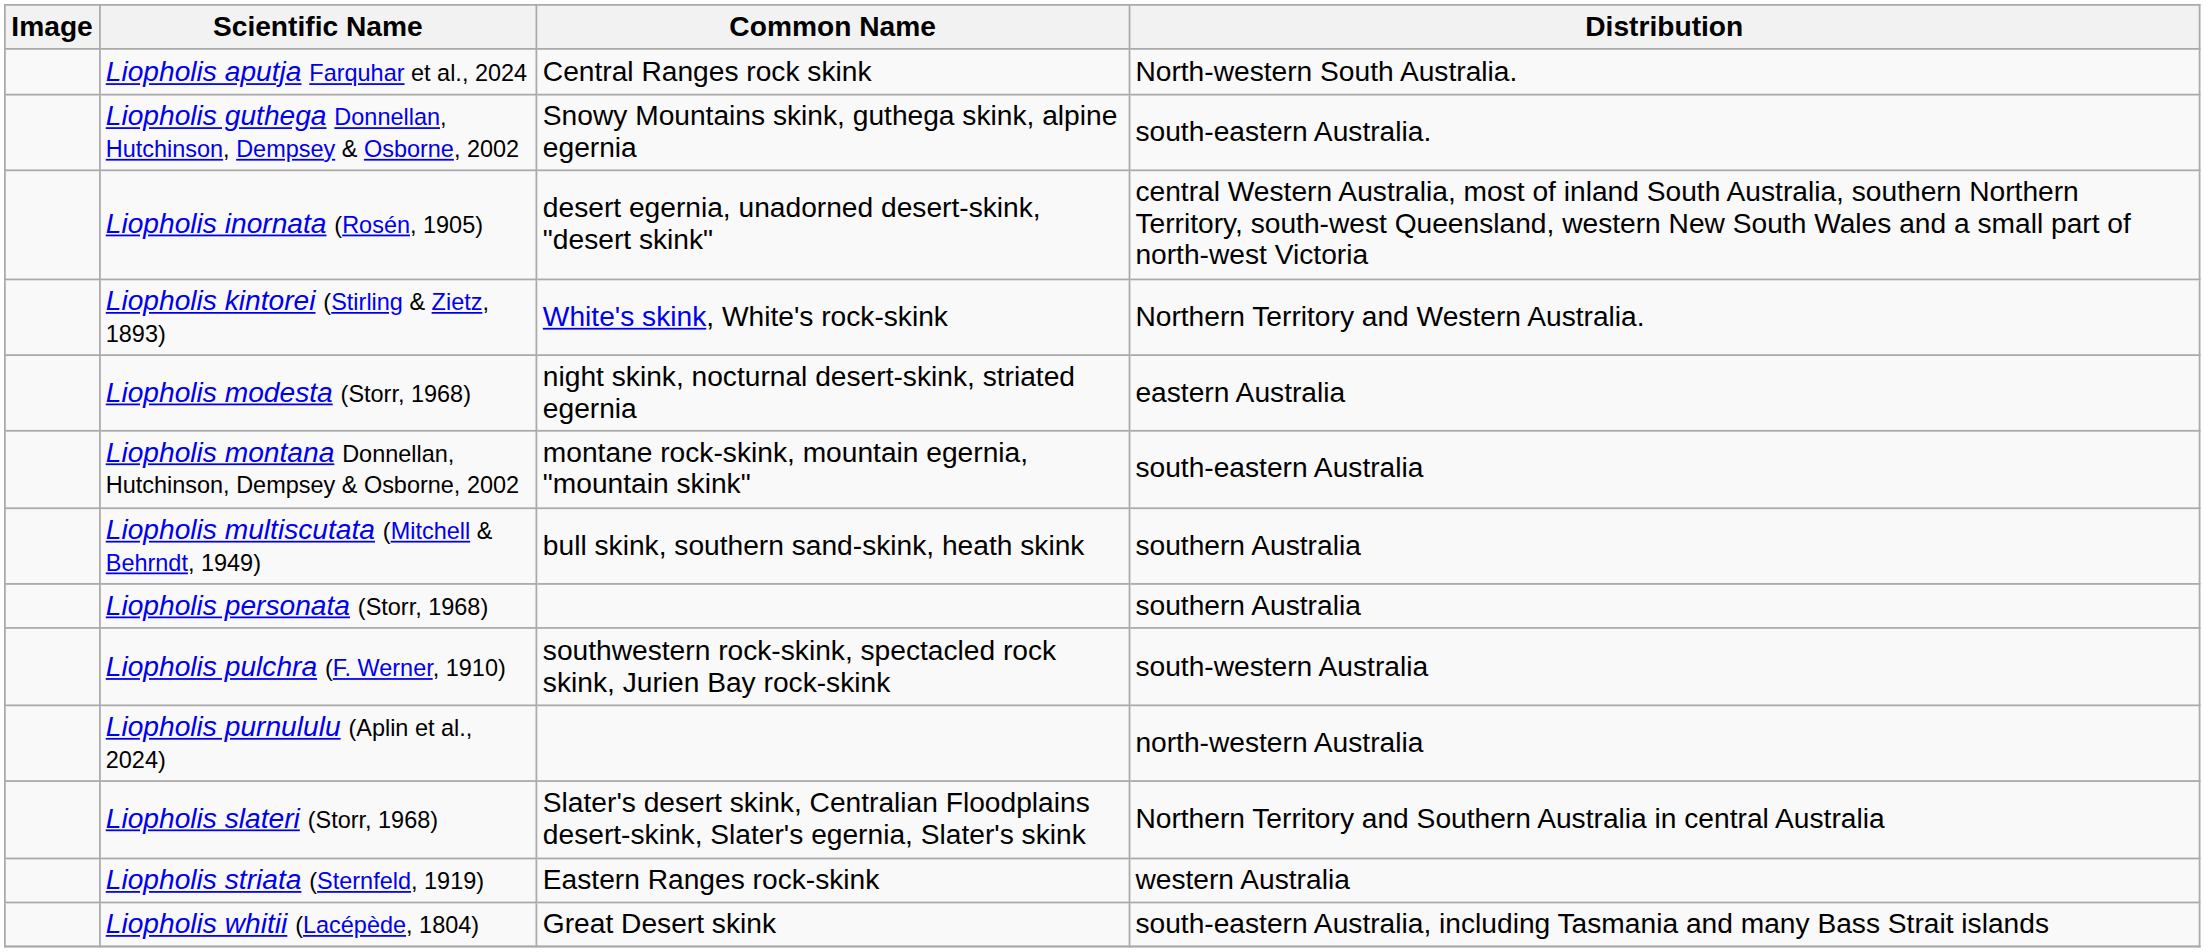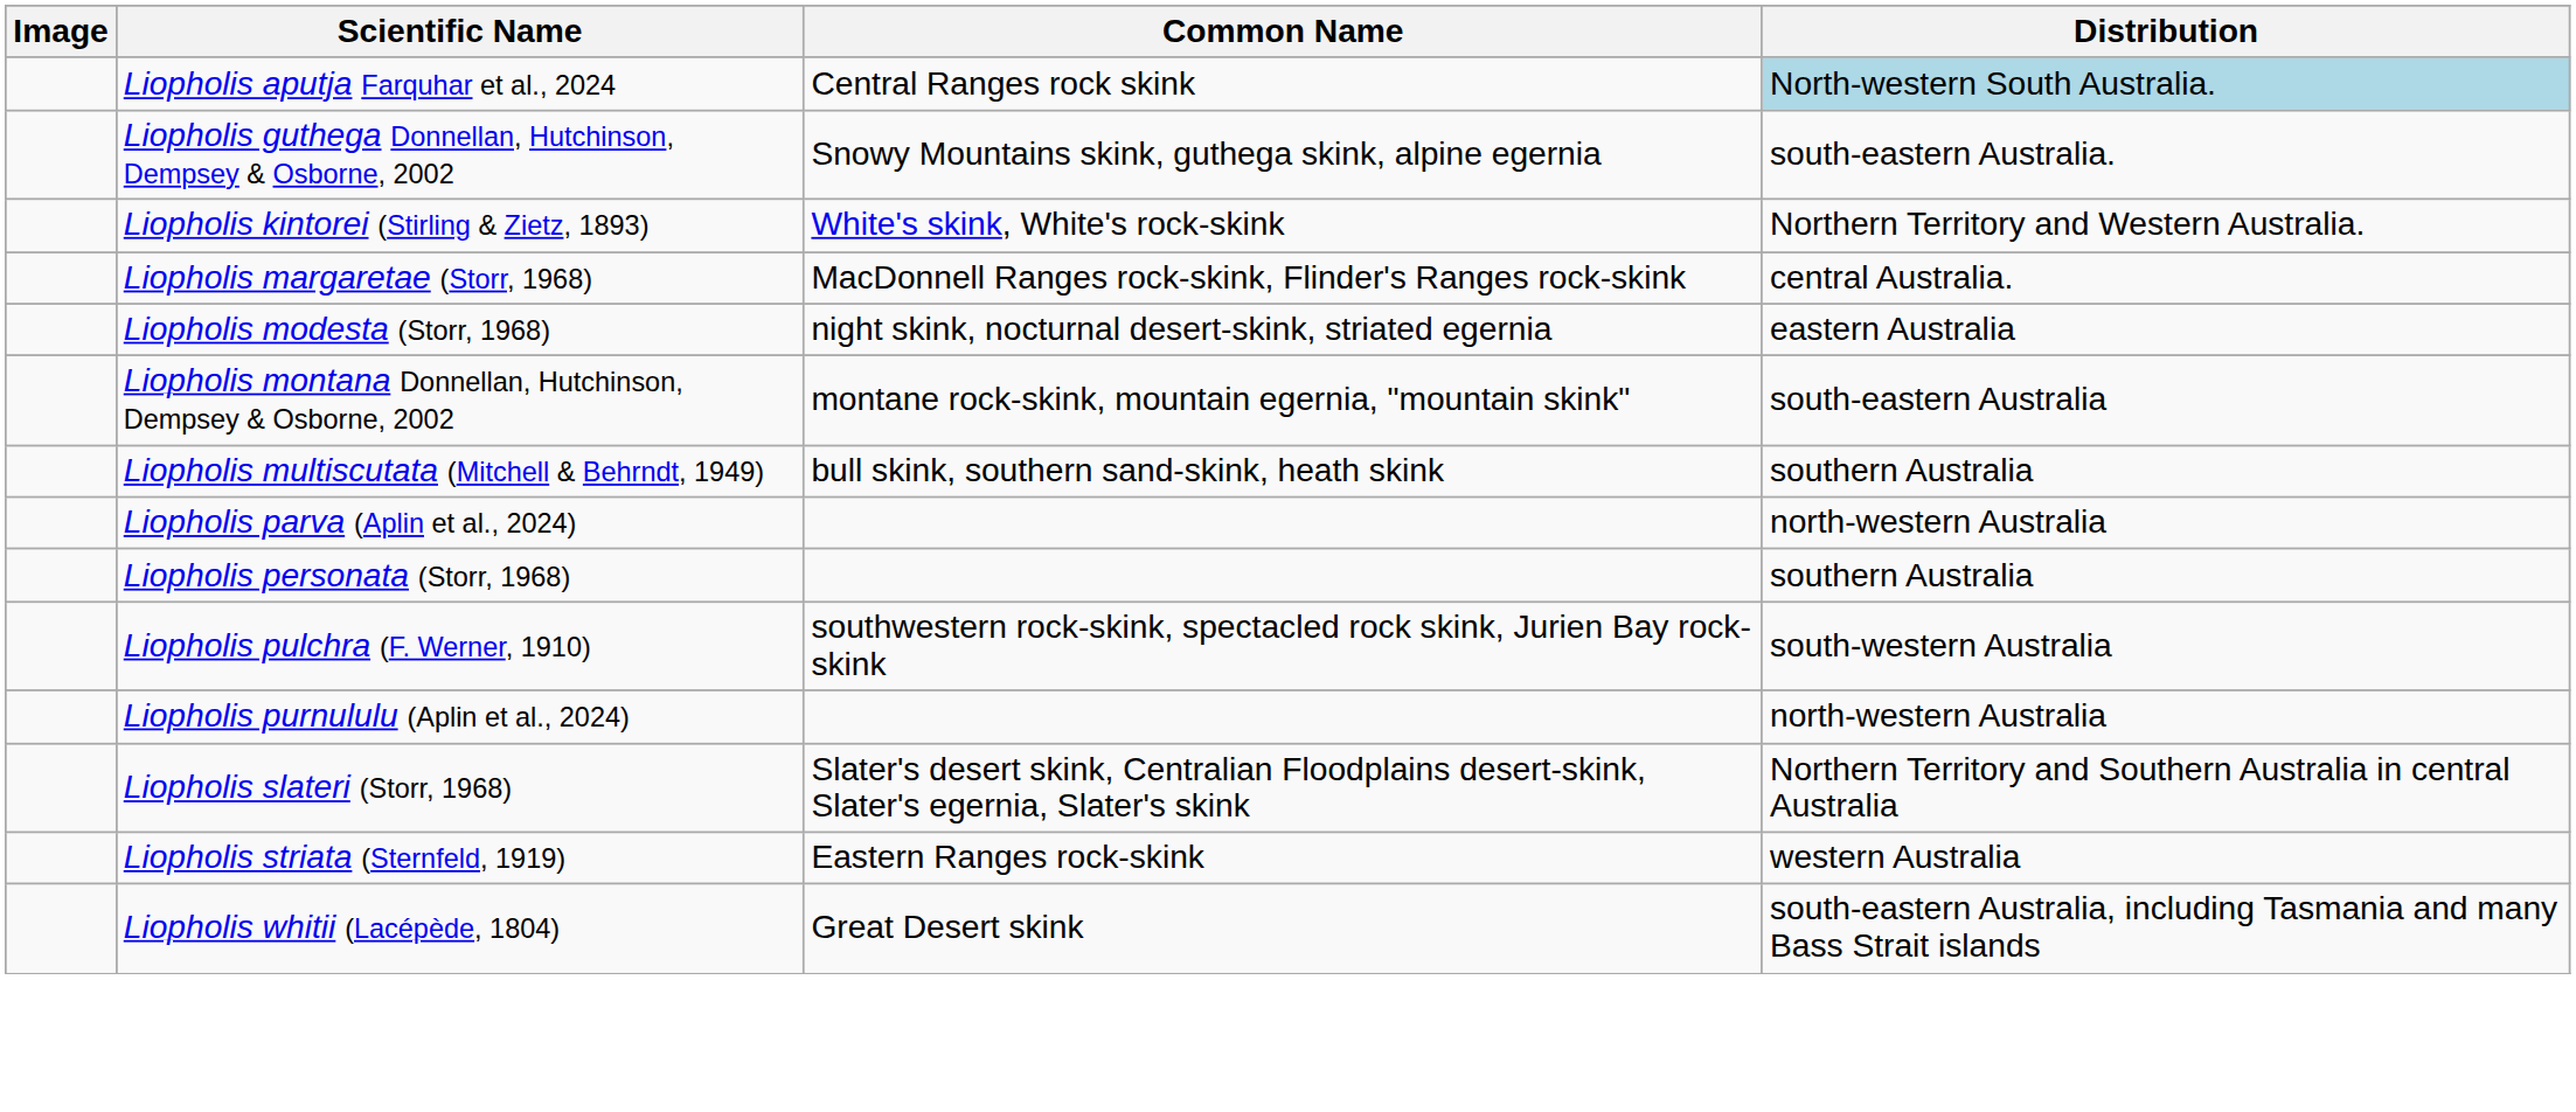 <table class="wikitable">
 <tr>
 <th>Image</th>
 <th>Scientific Name</th>
 <th>Common Name</th>
 <th>Distribution</th>
 </tr>
 <tr>
 <td></td>
 <td><em><a href='#'>Liopholis aputja</a></em> <small><a href='#'>Farquhar</a> et al., 2024</small></td>
 <td>Central Ranges rock skink</td>
-<td>North-western South Australia.</td>
+<td style="background: lightblue;">North-western South Australia.</td>
 </tr>
 <tr>
 <td></td>
 <td><em><a href='#'>Liopholis guthega</a></em> <small><a href='#'>Donnellan</a>, <a href='#'>Hutchinson</a>, <a href='#'>Dempsey</a> & <a href='#'>Osborne</a>, 2002</small></td>
 <td>Snowy Mountains skink, guthega skink, alpine egernia</td>
 <td>south-eastern Australia.</td>
 </tr>
 <tr>
 <td></td>
-<td><em><a href='#'>Liopholis inornata</a></em> <small>(<a href='#'>Rosén</a>, 1905)</small></td>
-<td>desert egernia, unadorned desert-skink, "desert skink"</td>
-<td>central Western Australia, most of inland South Australia, southern Northern Territory, south-west Queensland, western New South Wales and a small part of north-west Victoria</td>
+<td><em><a href='#'>Liopholis kintorei</a></em> <small>(<a href='#'>Stirling</a> & <a href='#'>Zietz</a>, 1893)</small></td>
+<td><a href='#'>White's skink</a>, White's rock-skink</td>
+<td>Northern Territory and Western Australia.</td>
 </tr>
 <tr>
 <td></td>
-<td><em><a href='#'>Liopholis kintorei</a></em> <small>(<a href='#'>Stirling</a> & <a href='#'>Zietz</a>, 1893)</small></td>
-<td><a href='#'>White's skink</a>, White's rock-skink</td>
-<td>Northern Territory and Western Australia.</td>
+<td><em><a href='#'>Liopholis margaretae</a></em> <small>(<a href='#'>Storr</a>, 1968)</small></td>
+<td>MacDonnell Ranges rock-skink, Flinder's Ranges rock-skink</td>
+<td>central Australia.</td>
 </tr>
 <tr>
 <td></td>
 <td><em><a href='#'>Liopholis modesta</a></em> <small>(Storr, 1968)</small></td>
 <td>night skink, nocturnal desert-skink, striated egernia</td>
 <td>eastern Australia</td>
 </tr>
 <tr>
 <td></td>
 <td><em><a href='#'>Liopholis montana</a></em> <small>Donnellan, Hutchinson, Dempsey & Osborne, 2002</small></td>
 <td>montane rock-skink, mountain egernia, "mountain skink"</td>
 <td>south-eastern Australia</td>
 </tr>
 <tr>
 <td></td>
 <td><em><a href='#'>Liopholis multiscutata</a></em> <small>(<a href='#'>Mitchell</a> & <a href='#'>Behrndt</a>, 1949)</small></td>
 <td>bull skink, southern sand-skink, heath skink</td>
 <td>southern Australia</td>
+</tr>
+<tr>
+<td></td>
+<td><em><a href='#'>Liopholis parva</a></em> <small>(<a href='#'>Aplin</a> et al., 2024)</small></td>
+<td></td>
+<td>north-western Australia</td>
 </tr>
 <tr>
 <td></td>
 <td><em><a href='#'>Liopholis personata</a></em> <small>(Storr, 1968)</small></td>
 <td></td>
 <td>southern Australia</td>
 </tr>
 <tr>
 <td></td>
 <td><em><a href='#'>Liopholis pulchra</a></em> <small>(<a href='#'>F. Werner</a>, 1910)</small></td>
 <td>southwestern rock-skink, spectacled rock skink, Jurien Bay rock-skink</td>
 <td>south-western Australia</td>
 </tr>
 <tr>
 <td></td>
 <td><em><a href='#'>Liopholis purnululu</a></em> <small>(Aplin et al., 2024)</small></td>
 <td></td>
 <td>north-western Australia</td>
 </tr>
 <tr>
 <td></td>
 <td><em><a href='#'>Liopholis slateri</a></em> <small>(Storr, 1968)</small></td>
 <td>Slater's desert skink, Centralian Floodplains desert-skink, Slater's egernia, Slater's skink</td>
 <td>Northern Territory and Southern Australia in central Australia</td>
 </tr>
 <tr>
 <td></td>
 <td><em><a href='#'>Liopholis striata</a></em> <small>(<a href='#'>Sternfeld</a>, 1919)</small></td>
 <td>Eastern Ranges rock-skink</td>
 <td>western Australia</td>
 </tr>
 <tr>
 <td></td>
 <td><em><a href='#'>Liopholis whitii</a></em> <small>(<a href='#'>Lacépède</a>, 1804)</small></td>
 <td>Great Desert skink</td>
 <td>south-eastern Australia, including Tasmania and many Bass Strait islands</td>
 </tr>
 <tr>
 </tr>
 </table>
